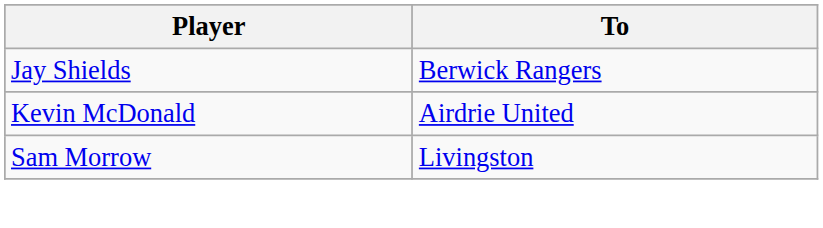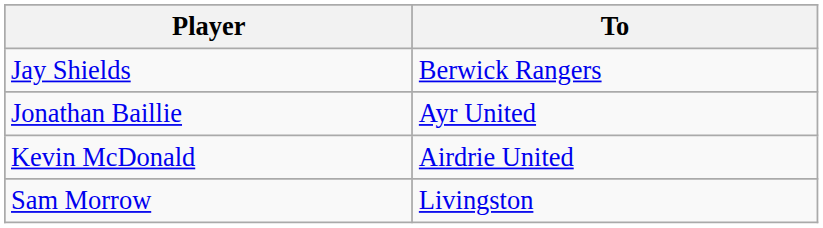 <table class="wikitable" style="text-align:center; font-size:95%;width:75%; text-align:left">
 <tr>
 <th>Player</th>
 <th>To</th>
 </tr>
 <tr --->
 <td> <a href='#'>Jay Shields</a></td>
 <td><a href='#'>Berwick Rangers</a></td>
 </tr>
 <tr>
+<td> <a href='#'>Jonathan Baillie</a></td>
+<td><a href='#'>Ayr United</a></td>
+</tr>
+<tr>
 <td> <a href='#'>Kevin McDonald</a></td>
 <td><a href='#'>Airdrie United</a></td>
 </tr>
 <tr>
 <td> <a href='#'>Sam Morrow</a></td>
 <td><a href='#'>Livingston</a></td>
 </tr>
 </table>
